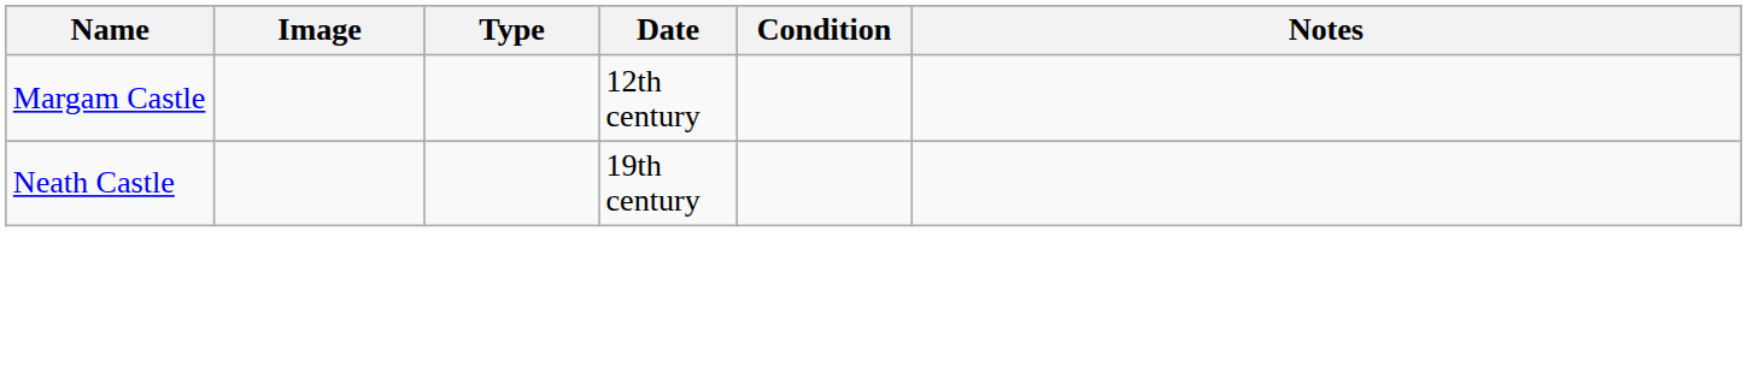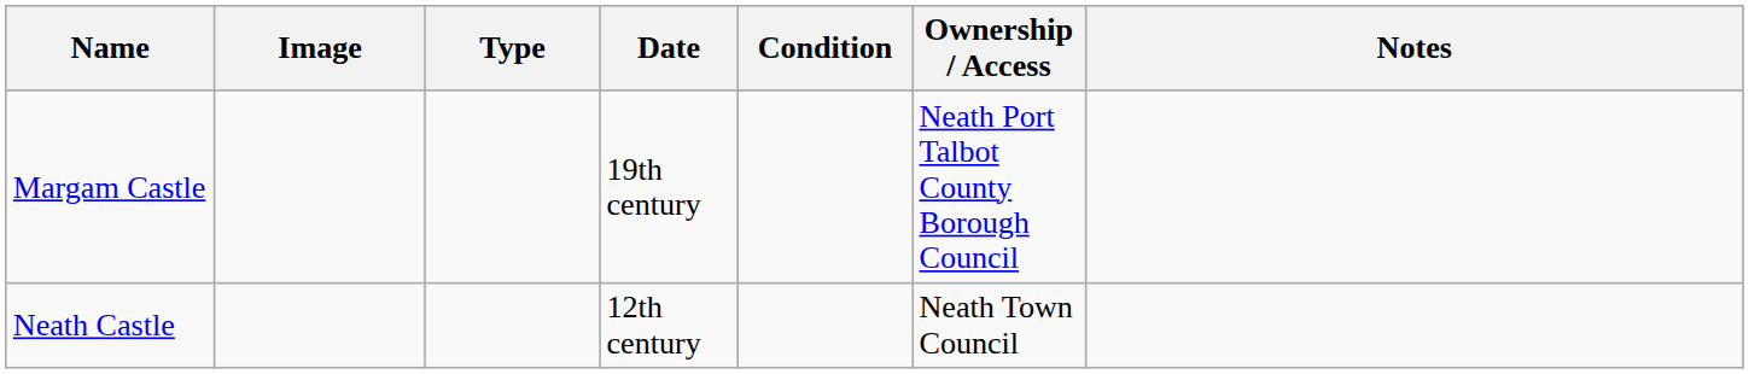 <table class="wikitable sortable" width="100%">
 <tr>
 <th width="12%">Name</th>
 <th class="unsortable" width="100">Image</th>
 <th width="10%">Type</th>
 <th width="8%">Date</th>
 <th width="10%">Condition</th>
+<th width="10%">Ownership / Access</th>
 <th class="unsortable">Notes</th>
 </tr>
 <tr>
 <td><a href='#'>Margam Castle</a></td>
 <td></td>
 <td></td>
-<td>12th century</td>
+<td>19th century</td>
 <td></td>
+<td><a href='#'>Neath Port Talbot County Borough Council</a></td>
 <td></td>
 </tr>
 <tr>
 <td><a href='#'>Neath Castle</a></td>
 <td></td>
 <td></td>
-<td>19th century</td>
+<td>12th century</td>
 <td></td>
+<td>Neath Town Council</td>
 <td></td>
 </tr>
 </table>
